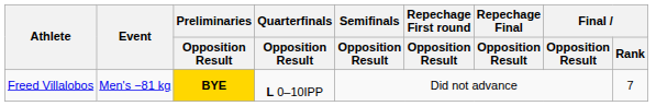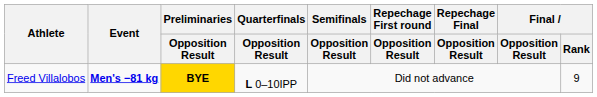 <table class="wikitable" style="font-size:90%">
 <tr>
 <th rowspan="2">Athlete</th>
 <th rowspan="2">Event</th>
 <th>Preliminaries</th>
 <th>Quarterfinals</th>
 <th>Semifinals</th>
 <th>Repechage<br>First round</th>
 <th>Repechage<br>Final</th>
 <th colspan="2">Final / </th>
 </tr>
 <tr>
 <th>Opposition<br>Result</th>
 <th>Opposition<br>Result</th>
 <th>Opposition<br>Result</th>
 <th>Opposition<br>Result</th>
 <th>Opposition<br>Result</th>
 <th>Opposition<br>Result</th>
 <th>Rank</th>
 </tr>
 <tr align="center">
 <td align="left"><a href='#'>Freed Villalobos</a></td>
-<td align="left"><a href='#'>Men's −81 kg</a></td>
+<td align="left"><strong><a href='#'>Men's −81 kg</a></strong></td>
 <td style="background: gold;"><strong>BYE</strong></td>
 <td><br><strong>L</strong> 0–10IPP</td>
 <td colspan="4">Did not advance</td>
-<td>7</td>
+<td>9</td>
 </tr>
 </table>
